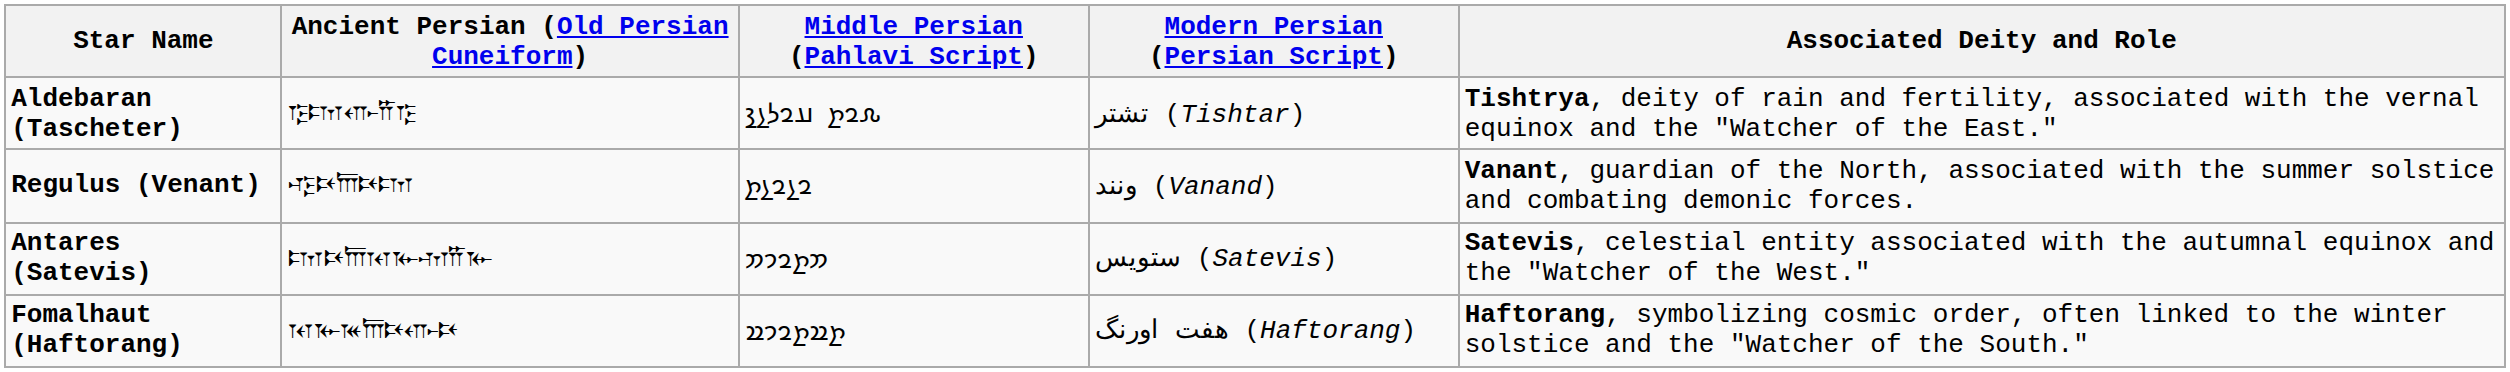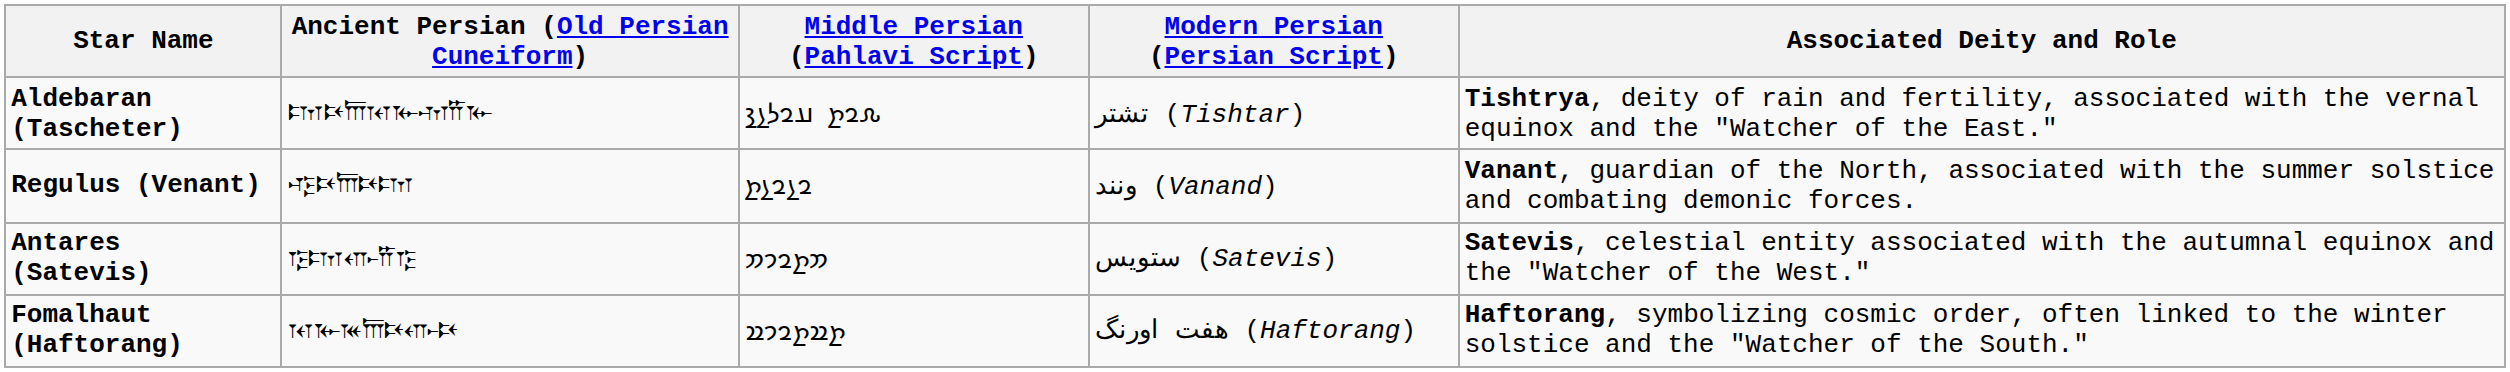 <table class="wikitable">
 <tr>
 <th>Star Name</th>
 <th>Ancient Persian (<a href='#'>Old Persian Cuneiform</a>)</th>
 <th><a href='#'>Middle Persian</a> (<a href='#'>Pahlavi Script</a>)</th>
 <th><a href='#'>Modern Persian</a> (<a href='#'>Persian Script</a>)</th>
 <th>Associated Deity and Role</th>
 </tr>
 <tr>
 <td><strong>Aldebaran (Tascheter)</strong></td>
-<td>𐎿𐎫𐎥𐎡𐎿</td>
+<td>𐎫𐎴𐎠𐎰𐎹𐎶𐎡𐎹</td>
 <td>𐭧𐭥𐭲 𐭠𐭥𐭫𐭭𐭪</td>
 <td>تشتر (<em>Tishtar</em>)</td>
 <td><strong>Tishtrya</strong>, deity of rain and fertility, associated with the vernal equinox and the "Watcher of the East."</td>
 </tr>
 <tr>
 <td><strong>Regulus (Venant)</strong></td>
 <td>𐎺𐎴𐎠𐎴𐎫</td>
 <td>𐭥𐭭𐭥𐭭𐭲</td>
 <td>ونند (<em>Vanand</em>)</td>
 <td><strong>Vanant</strong>, guardian of the North, associated with the summer solstice and combating demonic forces.</td>
 </tr>
 <tr>
 <td><strong>Antares (Satevis)</strong></td>
-<td>𐎫𐎴𐎠𐎰𐎹𐎶𐎡𐎹</td>
+<td>𐎿𐎫𐎥𐎡𐎿</td>
 <td>𐭮𐭲𐭥𐭩𐭮</td>
 <td>ستویس (<em>Satevis</em>)</td>
 <td><strong>Satevis</strong>, celestial entity associated with the autumnal equinox and the "Watcher of the West."</td>
 </tr>
 <tr>
 <td><strong>Fomalhaut (Haftorang)</strong></td>
 <td>𐎰𐎹𐎳𐎠𐎴𐎥𐎴</td>
 <td>𐭲𐭱𐭲𐭥𐭩𐭱</td>
 <td>هفت اورنگ (<em>Haftorang</em>)</td>
 <td><strong>Haftorang</strong>, symbolizing cosmic order, often linked to the winter solstice and the "Watcher of the South."</td>
 </tr>
 </table>
